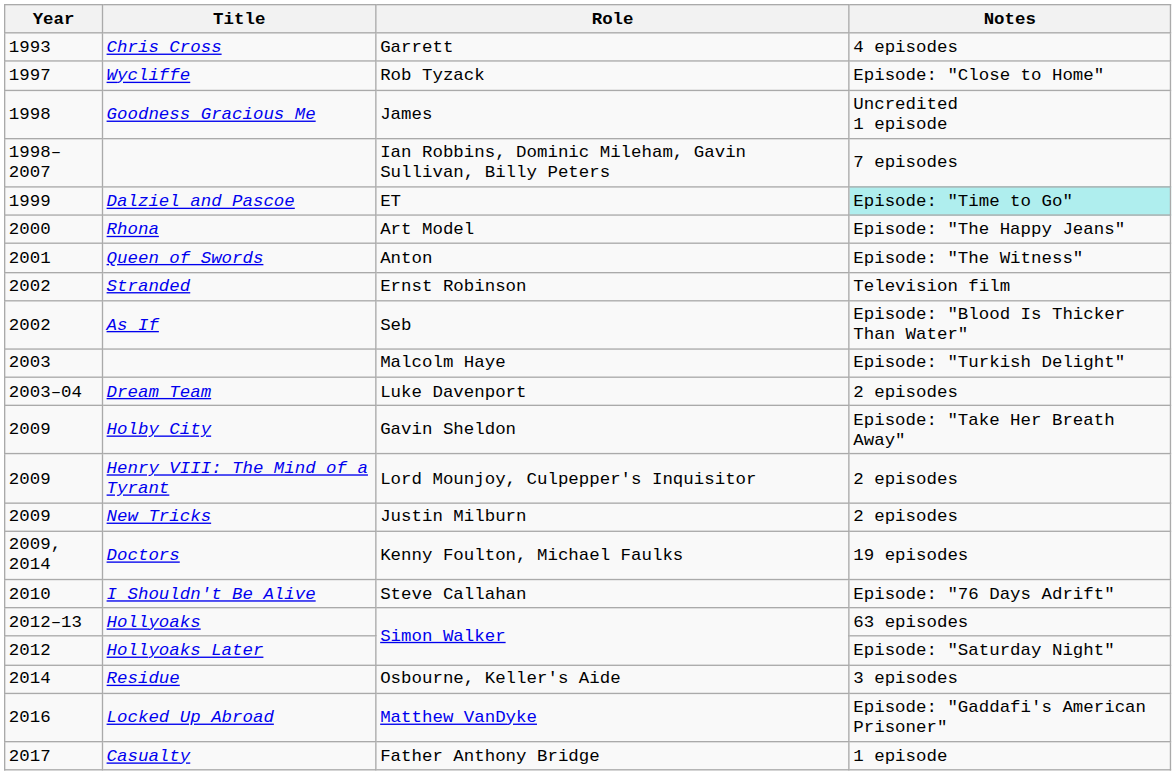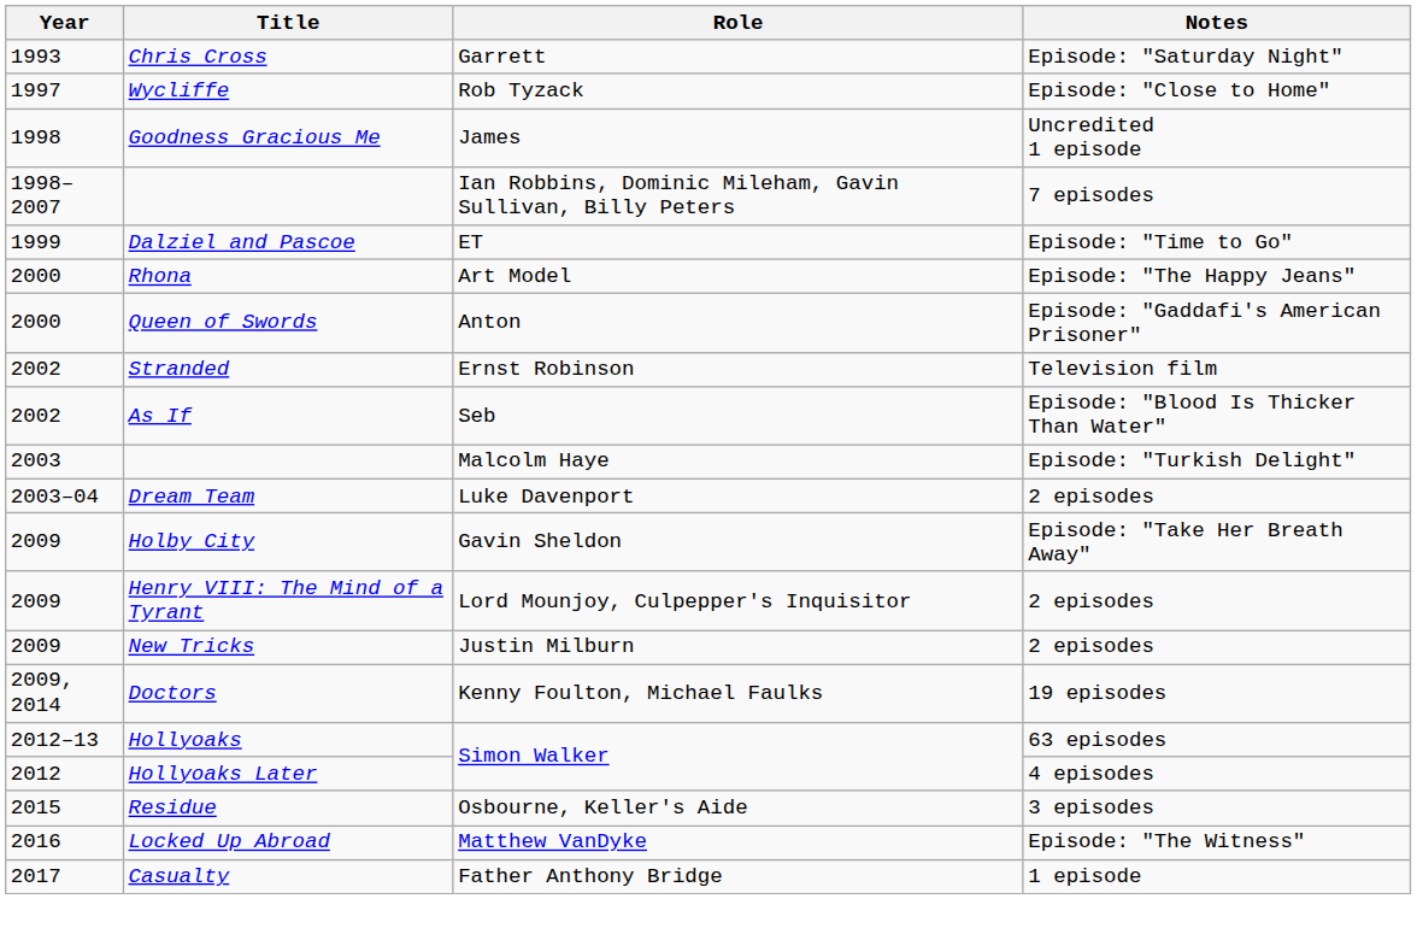 <table class="wikitable sortable">
 <tr>
 <th>Year</th>
 <th>Title</th>
 <th>Role</th>
 <th>Notes</th>
 </tr>
 <tr>
 <td>1993</td>
 <td><em><a href='#'>Chris Cross</a></em></td>
 <td>Garrett</td>
-<td>4 episodes</td>
+<td>Episode: "Saturday Night"</td>
 </tr>
 <tr>
 <td>1997</td>
 <td><em><a href='#'>Wycliffe</a></em></td>
 <td>Rob Tyzack</td>
 <td>Episode: "Close to Home"</td>
 </tr>
 <tr>
 <td>1998</td>
 <td><em><a href='#'>Goodness Gracious Me</a></em></td>
 <td>James</td>
 <td>Uncredited<br>1 episode</td>
 </tr>
 <tr>
 <td>1998–2007</td>
 <td><em></em></td>
 <td>Ian Robbins, Dominic Mileham, Gavin Sullivan, Billy Peters</td>
 <td>7 episodes</td>
 </tr>
 <tr>
 <td>1999</td>
 <td><em><a href='#'>Dalziel and Pascoe</a></em></td>
 <td>ET</td>
-<td style="background: paleturquoise;">Episode: "Time to Go"</td>
+<td>Episode: "Time to Go"</td>
 </tr>
 <tr>
 <td>2000</td>
 <td><em><a href='#'>Rhona</a></em></td>
 <td>Art Model</td>
 <td>Episode: "The Happy Jeans"</td>
 </tr>
 <tr>
-<td>2001</td>
+<td>2000</td>
 <td><em><a href='#'>Queen of Swords</a></em></td>
 <td>Anton</td>
-<td>Episode: "The Witness"</td>
+<td>Episode: "Gaddafi's American Prisoner"</td>
 </tr>
 <tr>
 <td>2002</td>
 <td><em><a href='#'>Stranded</a></em></td>
 <td>Ernst Robinson</td>
 <td>Television film</td>
 </tr>
 <tr>
 <td>2002</td>
 <td><em><a href='#'>As If</a></em></td>
 <td>Seb</td>
 <td>Episode: "Blood Is Thicker Than Water"</td>
 </tr>
 <tr>
 <td>2003</td>
 <td><em></em></td>
 <td>Malcolm Haye</td>
 <td>Episode: "Turkish Delight"</td>
 </tr>
 <tr>
 <td>2003–04</td>
 <td><em><a href='#'>Dream Team</a></em></td>
 <td>Luke Davenport</td>
 <td>2 episodes</td>
 </tr>
 <tr>
 <td>2009</td>
 <td><em><a href='#'>Holby City</a></em></td>
 <td>Gavin Sheldon</td>
 <td>Episode: "Take Her Breath Away"</td>
 </tr>
 <tr>
 <td>2009</td>
 <td><em><a href='#'>Henry VIII: The Mind of a Tyrant</a></em></td>
 <td>Lord Mounjoy, Culpepper's Inquisitor</td>
 <td>2 episodes</td>
 </tr>
 <tr>
 <td>2009</td>
 <td><em><a href='#'>New Tricks</a></em></td>
 <td>Justin Milburn</td>
 <td>2 episodes</td>
 </tr>
 <tr>
 <td>2009, 2014</td>
 <td><em><a href='#'>Doctors</a></em></td>
 <td>Kenny Foulton, Michael Faulks</td>
 <td>19 episodes</td>
 </tr>
 <tr>
-<td>2010</td>
-<td><em><a href='#'>I Shouldn't Be Alive</a></em></td>
-<td>Steve Callahan</td>
-<td>Episode: "76 Days Adrift"</td>
-</tr>
-<tr>
 <td>2012–13</td>
 <td><em><a href='#'>Hollyoaks</a></em></td>
 <td rowspan="2"><a href='#'>Simon Walker</a></td>
 <td>63 episodes</td>
 </tr>
 <tr>
 <td>2012</td>
 <td><em><a href='#'>Hollyoaks Later</a></em></td>
-<td>Episode: "Saturday Night"</td>
+<td>4 episodes</td>
 </tr>
 <tr>
-<td>2014</td>
+<td>2015</td>
 <td><em><a href='#'>Residue</a></em></td>
 <td>Osbourne, Keller's Aide</td>
 <td>3 episodes</td>
 </tr>
 <tr>
 <td>2016</td>
 <td><em><a href='#'>Locked Up Abroad</a></em></td>
 <td><a href='#'>Matthew VanDyke</a></td>
-<td>Episode: "Gaddafi's American Prisoner"</td>
+<td>Episode: "The Witness"</td>
 </tr>
 <tr>
 <td>2017</td>
 <td><em><a href='#'>Casualty</a></em></td>
 <td>Father Anthony Bridge</td>
 <td>1 episode</td>
 </tr>
 </table>
